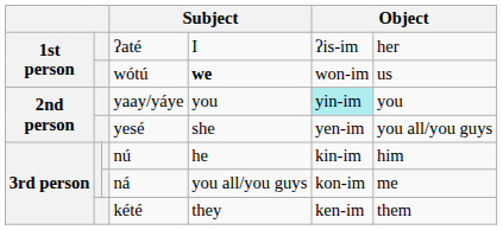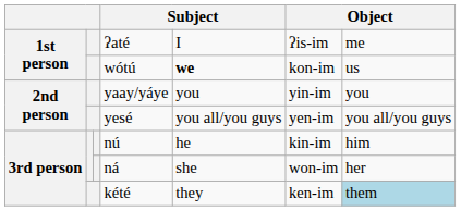 <table class="wikitable">
 <tr>
 <th colspan="3"></th>
 <th colspan="2">Subject</th>
 <th colspan="2">Object</th>
 </tr>
 <tr>
 <th rowspan="2">1st<br>person</th>
 <th colspan="2"></th>
 <td>ʔaté</td>
 <td>I</td>
 <td>ʔis-im</td>
-<td>her</td>
+<td>me</td>
 </tr>
 <tr>
 <th colspan="2"></th>
 <td>wótú</td>
 <td><strong>we</strong></td>
-<td>won-im</td>
+<td>kon-im</td>
 <td>us</td>
 </tr>
 <tr>
 <th rowspan="2">2nd<br>person</th>
 <th colspan="2"></th>
 <td>yaay/yáye</td>
 <td>you</td>
-<td style="background: paleturquoise;">yin-im</td>
+<td>yin-im</td>
 <td>you</td>
 </tr>
 <tr>
 <th colspan="2"></th>
 <td>yesé</td>
-<td>she</td>
+<td>you all/you guys</td>
 <td>yen-im</td>
 <td>you all/you guys</td>
 </tr>
 <tr>
 <th rowspan="3">3rd person</th>
 <th rowspan="2"></th>
 <th></th>
 <td>nú</td>
 <td>he</td>
 <td>kin-im</td>
 <td>him</td>
 </tr>
 <tr>
 <th></th>
 <td>ná</td>
-<td>you all/you guys</td>
-<td>kon-im</td>
-<td>me</td>
+<td>she</td>
+<td>won-im</td>
+<td>her</td>
 </tr>
 <tr>
 <th colspan="2"></th>
 <td>kété</td>
 <td>they</td>
 <td>ken-im</td>
-<td>them</td>
+<td style="background: lightblue;">them</td>
 </tr>
 </table>
